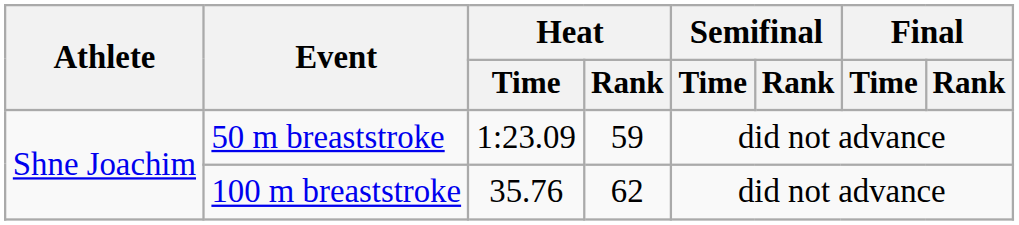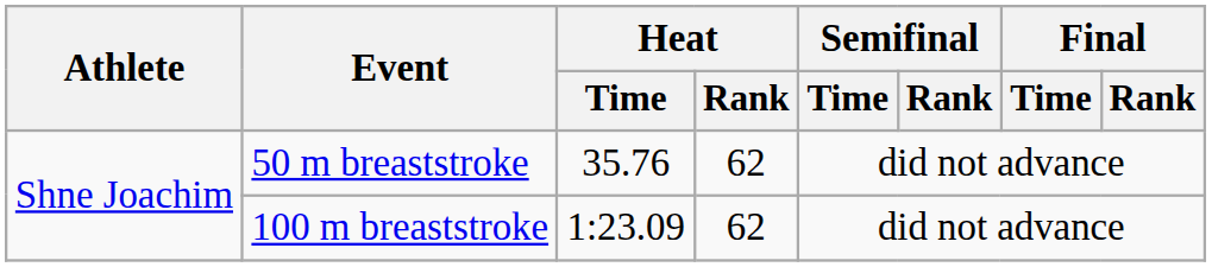 <table class=wikitable style="font-size:90%">
 <tr>
 <th rowspan="2">Athlete</th>
 <th rowspan="2">Event</th>
 <th colspan="2">Heat</th>
 <th colspan="2">Semifinal</th>
 <th colspan="2">Final</th>
 </tr>
 <tr style="font-size:95%">
 <th>Time</th>
 <th>Rank</th>
 <th>Time</th>
 <th>Rank</th>
 <th>Time</th>
 <th>Rank</th>
 </tr>
 <tr align=center>
 <td align=left rowspan=2><a href='#'>Shne Joachim</a></td>
 <td align=left><a href='#'>50 m breaststroke</a></td>
-<td>1:23.09</td>
-<td>59</td>
+<td>35.76</td>
+<td>62</td>
 <td colspan=4>did not advance</td>
 </tr>
 <tr align=center>
 <td align=left><a href='#'>100 m breaststroke</a></td>
-<td>35.76</td>
+<td>1:23.09</td>
 <td>62</td>
 <td colspan=4>did not advance</td>
 </tr>
 </table>
